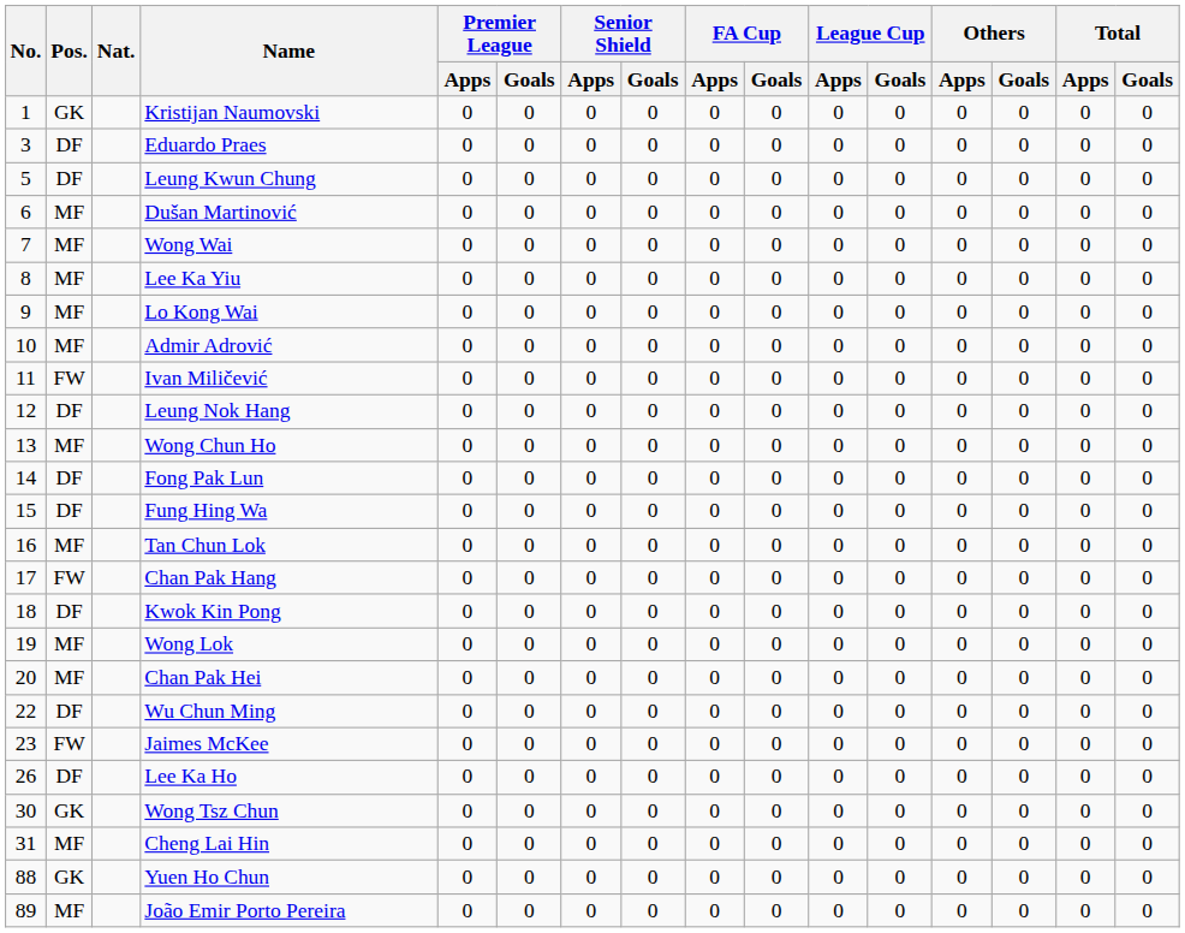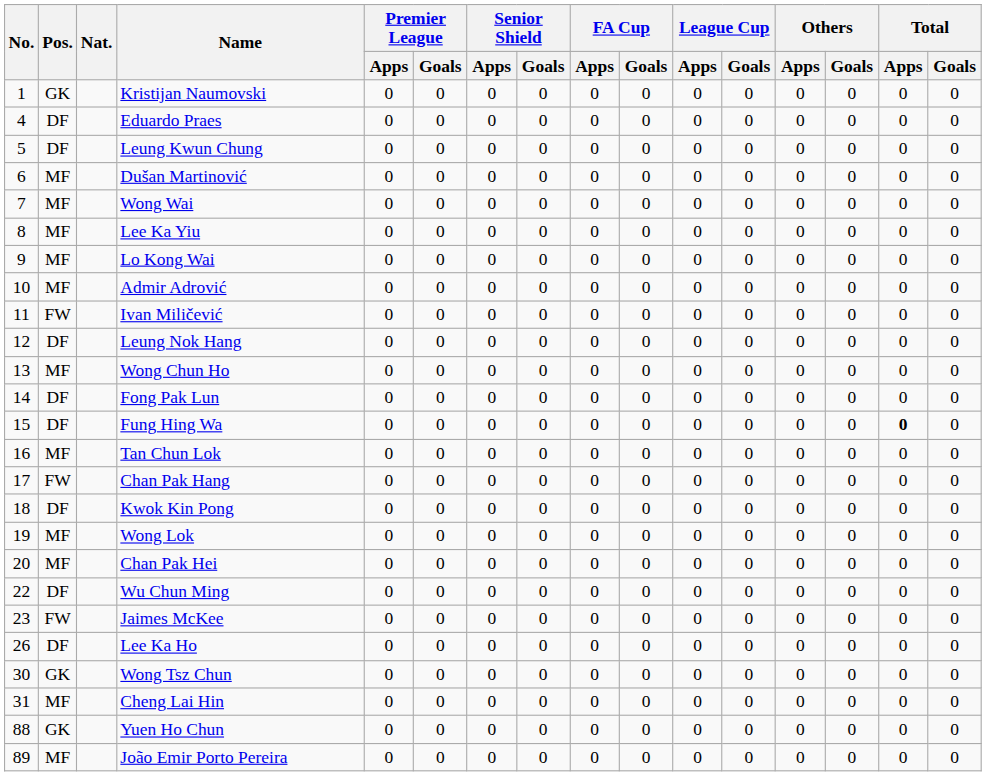 <table class="wikitable plainrowheaders" style="text-align:center">
 <tr>
 <th rowspan="2">No.</th>
 <th rowspan="2">Pos.</th>
 <th rowspan="2">Nat.</th>
 <th rowspan="2" style="width:220px;">Name</th>
 <th colspan="2" style="width:87px;"><a href='#'>Premier League</a></th>
 <th colspan="2" style="width:87px;"><a href='#'>Senior Shield</a></th>
 <th colspan="2" style="width:87px;"><a href='#'>FA Cup</a></th>
 <th colspan="2" style="width:87px;"><a href='#'>League Cup</a></th>
 <th colspan="2" style="width:87px;">Others</th>
 <th colspan="2" style="width:87px;">Total</th>
 </tr>
 <tr>
 <th>Apps</th>
 <th>Goals</th>
 <th>Apps</th>
 <th>Goals</th>
 <th>Apps</th>
 <th>Goals</th>
 <th>Apps</th>
 <th>Goals</th>
 <th>Apps</th>
 <th>Goals</th>
 <th>Apps</th>
 <th>Goals</th>
 </tr>
 <tr>
 <td>1</td>
 <td>GK</td>
 <td></td>
 <td align=left><a href='#'>Kristijan Naumovski</a></td>
 <td>0</td>
 <td>0</td>
 <td>0</td>
 <td>0</td>
 <td>0</td>
 <td>0</td>
 <td>0</td>
 <td>0</td>
 <td>0</td>
 <td>0</td>
 <td>0</td>
 <td>0</td>
 </tr>
 <tr>
-<td>3</td>
+<td>4</td>
 <td>DF</td>
 <td></td>
 <td align=left><a href='#'>Eduardo Praes</a></td>
 <td>0</td>
 <td>0</td>
 <td>0</td>
 <td>0</td>
 <td>0</td>
 <td>0</td>
 <td>0</td>
 <td>0</td>
 <td>0</td>
 <td>0</td>
 <td>0</td>
 <td>0</td>
 </tr>
 <tr>
 <td>5</td>
 <td>DF</td>
 <td></td>
 <td align=left><a href='#'>Leung Kwun Chung</a></td>
 <td>0</td>
 <td>0</td>
 <td>0</td>
 <td>0</td>
 <td>0</td>
 <td>0</td>
 <td>0</td>
 <td>0</td>
 <td>0</td>
 <td>0</td>
 <td>0</td>
 <td>0</td>
 </tr>
 <tr>
 <td>6</td>
 <td>MF</td>
 <td></td>
 <td align=left><a href='#'>Dušan Martinović</a></td>
 <td>0</td>
 <td>0</td>
 <td>0</td>
 <td>0</td>
 <td>0</td>
 <td>0</td>
 <td>0</td>
 <td>0</td>
 <td>0</td>
 <td>0</td>
 <td>0</td>
 <td>0</td>
 </tr>
 <tr>
 <td>7</td>
 <td>MF</td>
 <td></td>
 <td align=left><a href='#'>Wong Wai</a></td>
 <td>0</td>
 <td>0</td>
 <td>0</td>
 <td>0</td>
 <td>0</td>
 <td>0</td>
 <td>0</td>
 <td>0</td>
 <td>0</td>
 <td>0</td>
 <td>0</td>
 <td>0</td>
 </tr>
 <tr>
 <td>8</td>
 <td>MF</td>
 <td></td>
 <td align=left><a href='#'>Lee Ka Yiu</a></td>
 <td>0</td>
 <td>0</td>
 <td>0</td>
 <td>0</td>
 <td>0</td>
 <td>0</td>
 <td>0</td>
 <td>0</td>
 <td>0</td>
 <td>0</td>
 <td>0</td>
 <td>0</td>
 </tr>
 <tr>
 <td>9</td>
 <td>MF</td>
 <td></td>
 <td align=left><a href='#'>Lo Kong Wai</a></td>
 <td>0</td>
 <td>0</td>
 <td>0</td>
 <td>0</td>
 <td>0</td>
 <td>0</td>
 <td>0</td>
 <td>0</td>
 <td>0</td>
 <td>0</td>
 <td>0</td>
 <td>0</td>
 </tr>
 <tr>
 <td>10</td>
 <td>MF</td>
 <td></td>
 <td align=left><a href='#'>Admir Adrović</a></td>
 <td>0</td>
 <td>0</td>
 <td>0</td>
 <td>0</td>
 <td>0</td>
 <td>0</td>
 <td>0</td>
 <td>0</td>
 <td>0</td>
 <td>0</td>
 <td>0</td>
 <td>0</td>
 </tr>
 <tr>
 <td>11</td>
 <td>FW</td>
 <td></td>
 <td align=left><a href='#'>Ivan Miličević</a></td>
 <td>0</td>
 <td>0</td>
 <td>0</td>
 <td>0</td>
 <td>0</td>
 <td>0</td>
 <td>0</td>
 <td>0</td>
 <td>0</td>
 <td>0</td>
 <td>0</td>
 <td>0</td>
 </tr>
 <tr>
 <td>12</td>
 <td>DF</td>
 <td></td>
 <td align=left><a href='#'>Leung Nok Hang</a></td>
 <td>0</td>
 <td>0</td>
 <td>0</td>
 <td>0</td>
 <td>0</td>
 <td>0</td>
 <td>0</td>
 <td>0</td>
 <td>0</td>
 <td>0</td>
 <td>0</td>
 <td>0</td>
 </tr>
 <tr>
 <td>13</td>
 <td>MF</td>
 <td></td>
 <td align=left><a href='#'>Wong Chun Ho</a></td>
 <td>0</td>
 <td>0</td>
 <td>0</td>
 <td>0</td>
 <td>0</td>
 <td>0</td>
 <td>0</td>
 <td>0</td>
 <td>0</td>
 <td>0</td>
 <td>0</td>
 <td>0</td>
 </tr>
 <tr>
 <td>14</td>
 <td>DF</td>
 <td></td>
 <td align=left><a href='#'>Fong Pak Lun</a></td>
 <td>0</td>
 <td>0</td>
 <td>0</td>
 <td>0</td>
 <td>0</td>
 <td>0</td>
 <td>0</td>
 <td>0</td>
 <td>0</td>
 <td>0</td>
 <td>0</td>
 <td>0</td>
 </tr>
 <tr>
 <td>15</td>
 <td>DF</td>
 <td></td>
 <td align=left><a href='#'>Fung Hing Wa</a></td>
 <td>0</td>
 <td>0</td>
 <td>0</td>
 <td>0</td>
 <td>0</td>
 <td>0</td>
 <td>0</td>
 <td>0</td>
 <td>0</td>
 <td>0</td>
-<td>0</td>
+<td><strong>0</strong></td>
 <td>0</td>
 </tr>
 <tr>
 <td>16</td>
 <td>MF</td>
 <td></td>
 <td align=left><a href='#'>Tan Chun Lok</a></td>
 <td>0</td>
 <td>0</td>
 <td>0</td>
 <td>0</td>
 <td>0</td>
 <td>0</td>
 <td>0</td>
 <td>0</td>
 <td>0</td>
 <td>0</td>
 <td>0</td>
 <td>0</td>
 </tr>
 <tr>
 <td>17</td>
 <td>FW</td>
 <td></td>
 <td align=left><a href='#'>Chan Pak Hang</a></td>
 <td>0</td>
 <td>0</td>
 <td>0</td>
 <td>0</td>
 <td>0</td>
 <td>0</td>
 <td>0</td>
 <td>0</td>
 <td>0</td>
 <td>0</td>
 <td>0</td>
 <td>0</td>
 </tr>
 <tr>
 <td>18</td>
 <td>DF</td>
 <td></td>
 <td align=left><a href='#'>Kwok Kin Pong</a></td>
 <td>0</td>
 <td>0</td>
 <td>0</td>
 <td>0</td>
 <td>0</td>
 <td>0</td>
 <td>0</td>
 <td>0</td>
 <td>0</td>
 <td>0</td>
 <td>0</td>
 <td>0</td>
 </tr>
 <tr>
 <td>19</td>
 <td>MF</td>
 <td></td>
 <td align=left><a href='#'>Wong Lok</a></td>
 <td>0</td>
 <td>0</td>
 <td>0</td>
 <td>0</td>
 <td>0</td>
 <td>0</td>
 <td>0</td>
 <td>0</td>
 <td>0</td>
 <td>0</td>
 <td>0</td>
 <td>0</td>
 </tr>
 <tr>
 <td>20</td>
 <td>MF</td>
 <td></td>
 <td align=left><a href='#'>Chan Pak Hei</a></td>
 <td>0</td>
 <td>0</td>
 <td>0</td>
 <td>0</td>
 <td>0</td>
 <td>0</td>
 <td>0</td>
 <td>0</td>
 <td>0</td>
 <td>0</td>
 <td>0</td>
 <td>0</td>
 </tr>
 <tr>
 <td>22</td>
 <td>DF</td>
 <td></td>
 <td align=left><a href='#'>Wu Chun Ming</a></td>
 <td>0</td>
 <td>0</td>
 <td>0</td>
 <td>0</td>
 <td>0</td>
 <td>0</td>
 <td>0</td>
 <td>0</td>
 <td>0</td>
 <td>0</td>
 <td>0</td>
 <td>0</td>
 </tr>
 <tr>
 <td>23</td>
 <td>FW</td>
 <td></td>
 <td align=left><a href='#'>Jaimes McKee</a></td>
 <td>0</td>
 <td>0</td>
 <td>0</td>
 <td>0</td>
 <td>0</td>
 <td>0</td>
 <td>0</td>
 <td>0</td>
 <td>0</td>
 <td>0</td>
 <td>0</td>
 <td>0</td>
 </tr>
 <tr>
 <td>26</td>
 <td>DF</td>
 <td></td>
 <td align=left><a href='#'>Lee Ka Ho</a></td>
 <td>0</td>
 <td>0</td>
 <td>0</td>
 <td>0</td>
 <td>0</td>
 <td>0</td>
 <td>0</td>
 <td>0</td>
 <td>0</td>
 <td>0</td>
 <td>0</td>
 <td>0</td>
 </tr>
 <tr>
 <td>30</td>
 <td>GK</td>
 <td></td>
 <td align=left><a href='#'>Wong Tsz Chun</a></td>
 <td>0</td>
 <td>0</td>
 <td>0</td>
 <td>0</td>
 <td>0</td>
 <td>0</td>
 <td>0</td>
 <td>0</td>
 <td>0</td>
 <td>0</td>
 <td>0</td>
 <td>0</td>
 </tr>
 <tr>
 <td>31</td>
 <td>MF</td>
 <td></td>
 <td align=left><a href='#'>Cheng Lai Hin</a></td>
 <td>0</td>
 <td>0</td>
 <td>0</td>
 <td>0</td>
 <td>0</td>
 <td>0</td>
 <td>0</td>
 <td>0</td>
 <td>0</td>
 <td>0</td>
 <td>0</td>
 <td>0</td>
 </tr>
 <tr>
 <td>88</td>
 <td>GK</td>
 <td></td>
 <td align=left><a href='#'>Yuen Ho Chun</a></td>
 <td>0</td>
 <td>0</td>
 <td>0</td>
 <td>0</td>
 <td>0</td>
 <td>0</td>
 <td>0</td>
 <td>0</td>
 <td>0</td>
 <td>0</td>
 <td>0</td>
 <td>0</td>
 </tr>
 <tr>
 <td>89</td>
 <td>MF</td>
 <td></td>
 <td align=left><a href='#'>João Emir Porto Pereira</a></td>
 <td>0</td>
 <td>0</td>
 <td>0</td>
 <td>0</td>
 <td>0</td>
 <td>0</td>
 <td>0</td>
 <td>0</td>
 <td>0</td>
 <td>0</td>
 <td>0</td>
 <td>0</td>
 </tr>
 </table>
